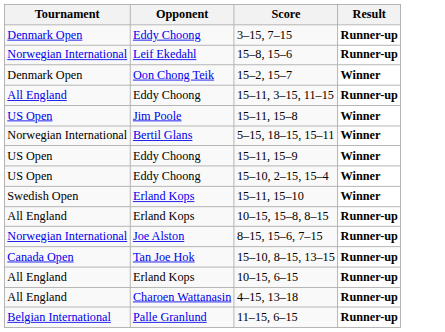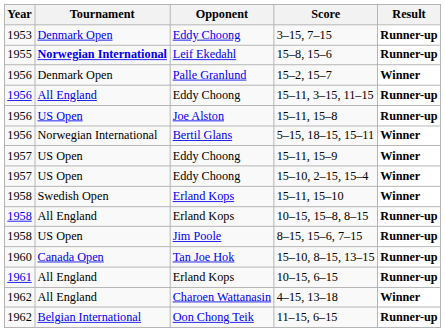 <table class="sortable wikitable" style="font-size: 90%;">
 <tr>
+<th>Year</th>
 <th>Tournament</th>
 <th>Opponent</th>
 <th>Score</th>
 <th>Result</th>
 </tr>
 <tr>
+<td align="center">1953</td>
 <td><a href='#'>Denmark Open</a></td>
 <td> <a href='#'>Eddy Choong</a></td>
 <td>3–15, 7–15</td>
 <td style="text-align:left; background:white"> <strong>Runner-up</strong></td>
 </tr>
 <tr>
-<td><a href='#'>Norwegian International</a></td>
+<td align="center">1955</td>
+<td><strong><a href='#'>Norwegian International</a></strong></td>
 <td> <a href='#'>Leif Ekedahl</a></td>
 <td>15–8, 15–6</td>
 <td style="text-align:left; background:white"> <strong>Runner-up</strong></td>
 </tr>
 <tr>
+<td align="center">1956</td>
 <td>Denmark Open</td>
-<td> <a href='#'>Oon Chong Teik</a></td>
+<td> <a href='#'>Palle Granlund</a></td>
 <td>15–2, 15–7</td>
 <td style="text-align:left; background:white"> <strong>Winner</strong></td>
 </tr>
 <tr>
+<td align="center"><a href='#'>1956</a></td>
 <td><a href='#'>All England</a></td>
 <td> Eddy Choong</td>
 <td>15–11, 3–15, 11–15</td>
 <td style="text-align:left; background:white"> <strong>Runner-up</strong></td>
 </tr>
 <tr>
+<td align="center">1956</td>
 <td><a href='#'>US Open</a></td>
-<td> <a href='#'>Jim Poole</a></td>
+<td> <a href='#'>Joe Alston</a></td>
 <td>15–11, 15–8</td>
-<td style="text-align:left; background:white"> <strong>Winner</strong></td>
+<td style="text-align:left; background:white"> <strong>Runner-up</strong></td>
 </tr>
 <tr>
+<td align="center">1956</td>
 <td>Norwegian International</td>
 <td> <a href='#'>Bertil Glans</a></td>
 <td>5–15, 18–15, 15–11</td>
 <td style="text-align:left; background:white"> <strong>Winner</strong></td>
 </tr>
 <tr>
+<td align="center">1957</td>
 <td>US Open</td>
 <td> Eddy Choong</td>
 <td>15–11, 15–9</td>
 <td style="text-align:left; background:white"> <strong>Winner</strong></td>
 </tr>
 <tr>
+<td align="center">1957</td>
 <td>US Open</td>
 <td> Eddy Choong</td>
 <td>15–10, 2–15, 15–4</td>
 <td style="text-align:left; background:white"> <strong>Winner</strong></td>
 </tr>
 <tr>
+<td align="center">1958</td>
 <td>Swedish Open</td>
 <td> <a href='#'>Erland Kops</a></td>
 <td>15–11, 15–10</td>
 <td style="text-align:left; background:white"> <strong>Winner</strong></td>
 </tr>
 <tr>
+<td align="center"><a href='#'>1958</a></td>
 <td>All England</td>
 <td> Erland Kops</td>
 <td>10–15, 15–8, 8–15</td>
 <td style="text-align:left; background:white"> <strong>Runner-up</strong></td>
 </tr>
 <tr>
-<td><a href='#'>Norwegian International</a></td>
-<td> <a href='#'>Joe Alston</a></td>
+<td align="center">1958</td>
+<td>US Open</td>
+<td> <a href='#'>Jim Poole</a></td>
 <td>8–15, 15–6, 7–15</td>
 <td style="text-align:left; background:white"> <strong>Runner-up</strong></td>
 </tr>
 <tr>
+<td align="center">1960</td>
 <td><a href='#'>Canada Open</a></td>
 <td> <a href='#'>Tan Joe Hok</a></td>
 <td>15–10, 8–15, 13–15</td>
 <td style="text-align:left; background:white"> <strong>Runner-up</strong></td>
 </tr>
 <tr>
+<td align="center"><a href='#'>1961</a></td>
 <td>All England</td>
 <td> Erland Kops</td>
 <td>10–15, 6–15</td>
 <td style="text-align:left; background:white"> <strong>Runner-up</strong></td>
 </tr>
 <tr>
+<td align="center">1962</td>
 <td>All England</td>
 <td> <a href='#'>Charoen Wattanasin</a></td>
 <td>4–15, 13–18</td>
-<td style="text-align:left; background:white"> <strong>Runner-up</strong></td>
+<td style="text-align:left; background:white"> <strong>Winner</strong></td>
 </tr>
 <tr>
+<td align="center">1962</td>
 <td><a href='#'>Belgian International</a></td>
-<td> <a href='#'>Palle Granlund</a></td>
+<td> <a href='#'>Oon Chong Teik</a></td>
 <td>11–15, 6–15</td>
 <td style="text-align:left; background:white"> <strong>Runner-up</strong></td>
 </tr>
 </table>
